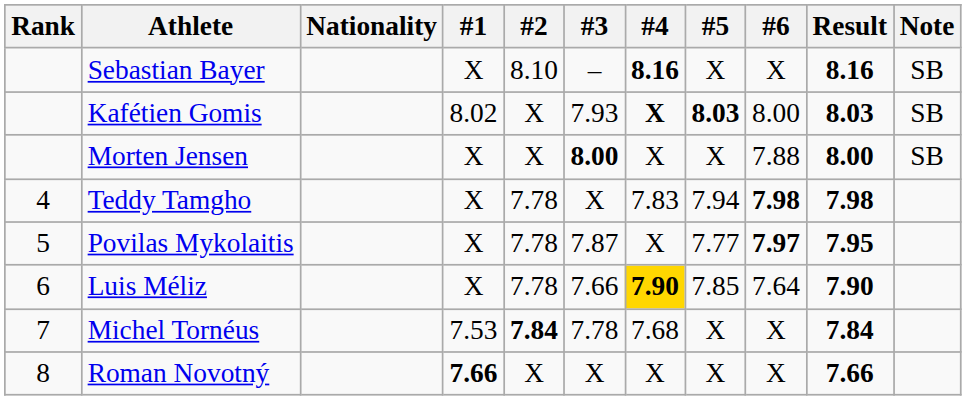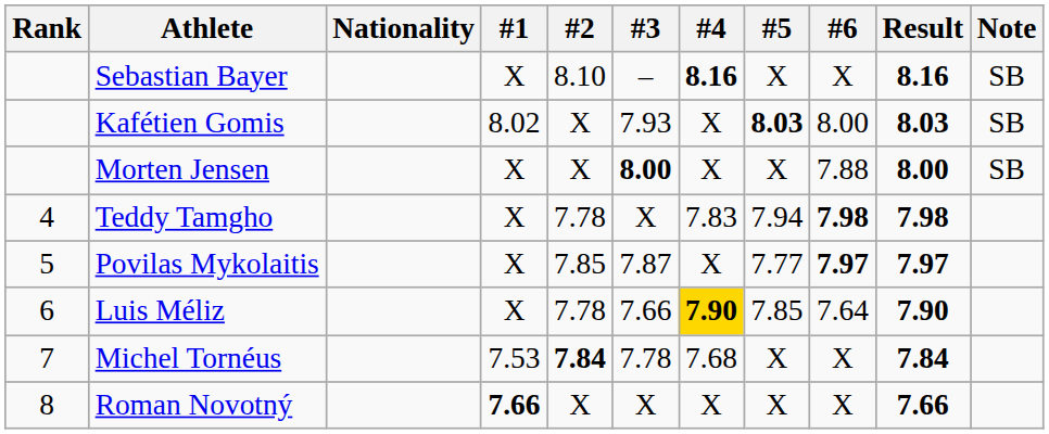 <table class="wikitable sortable" style="text-align:center">
 <tr>
 <th>Rank</th>
 <th>Athlete</th>
 <th>Nationality</th>
 <th>#1</th>
 <th>#2</th>
 <th>#3</th>
 <th>#4</th>
 <th>#5</th>
 <th>#6</th>
 <th>Result</th>
 <th>Note</th>
 </tr>
 <tr>
 <td></td>
 <td align=left><a href='#'>Sebastian Bayer</a></td>
 <td align=left></td>
 <td>X</td>
 <td>8.10</td>
 <td>–</td>
 <td><strong>8.16</strong></td>
 <td>X</td>
 <td>X</td>
 <td><strong>8.16</strong></td>
 <td>SB</td>
 </tr>
 <tr>
 <td></td>
 <td align=left><a href='#'>Kafétien Gomis</a></td>
 <td align=left></td>
 <td>8.02</td>
 <td>X</td>
 <td>7.93</td>
-<td><strong>X</strong></td>
+<td>X</td>
 <td><strong>8.03</strong></td>
 <td>8.00</td>
 <td><strong>8.03</strong></td>
 <td>SB</td>
 </tr>
 <tr>
 <td></td>
 <td align=left><a href='#'>Morten Jensen</a></td>
 <td align=left></td>
 <td>X</td>
 <td>X</td>
 <td><strong>8.00</strong></td>
 <td>X</td>
 <td>X</td>
 <td>7.88</td>
 <td><strong>8.00</strong></td>
 <td>SB</td>
 </tr>
 <tr>
 <td>4</td>
 <td align=left><a href='#'>Teddy Tamgho</a></td>
 <td align=left></td>
 <td>X</td>
 <td>7.78</td>
 <td>X</td>
 <td>7.83</td>
 <td>7.94</td>
 <td><strong>7.98</strong></td>
 <td><strong>7.98</strong></td>
 <td></td>
 </tr>
 <tr>
 <td>5</td>
 <td align=left><a href='#'>Povilas Mykolaitis</a></td>
 <td align=left></td>
 <td>X</td>
-<td>7.78</td>
+<td>7.85</td>
 <td>7.87</td>
 <td>X</td>
 <td>7.77</td>
 <td><strong>7.97</strong></td>
-<td><strong>7.95</strong></td>
+<td><strong>7.97</strong></td>
 <td></td>
 </tr>
 <tr>
 <td>6</td>
 <td align=left><a href='#'>Luis Méliz</a></td>
 <td align=left></td>
 <td>X</td>
 <td>7.78</td>
 <td>7.66</td>
 <td style="background: gold;"><strong>7.90</strong></td>
 <td>7.85</td>
 <td>7.64</td>
 <td><strong>7.90</strong></td>
 <td></td>
 </tr>
 <tr>
 <td>7</td>
 <td align=left><a href='#'>Michel Tornéus</a></td>
 <td align=left></td>
 <td>7.53</td>
 <td><strong>7.84</strong></td>
 <td>7.78</td>
 <td>7.68</td>
 <td>X</td>
 <td>X</td>
 <td><strong>7.84</strong></td>
 <td></td>
 </tr>
 <tr>
 <td>8</td>
 <td align=left><a href='#'>Roman Novotný</a></td>
 <td align=left></td>
 <td><strong>7.66</strong></td>
 <td>X</td>
 <td>X</td>
 <td>X</td>
 <td>X</td>
 <td>X</td>
 <td><strong>7.66</strong></td>
 <td></td>
 </tr>
 </table>
